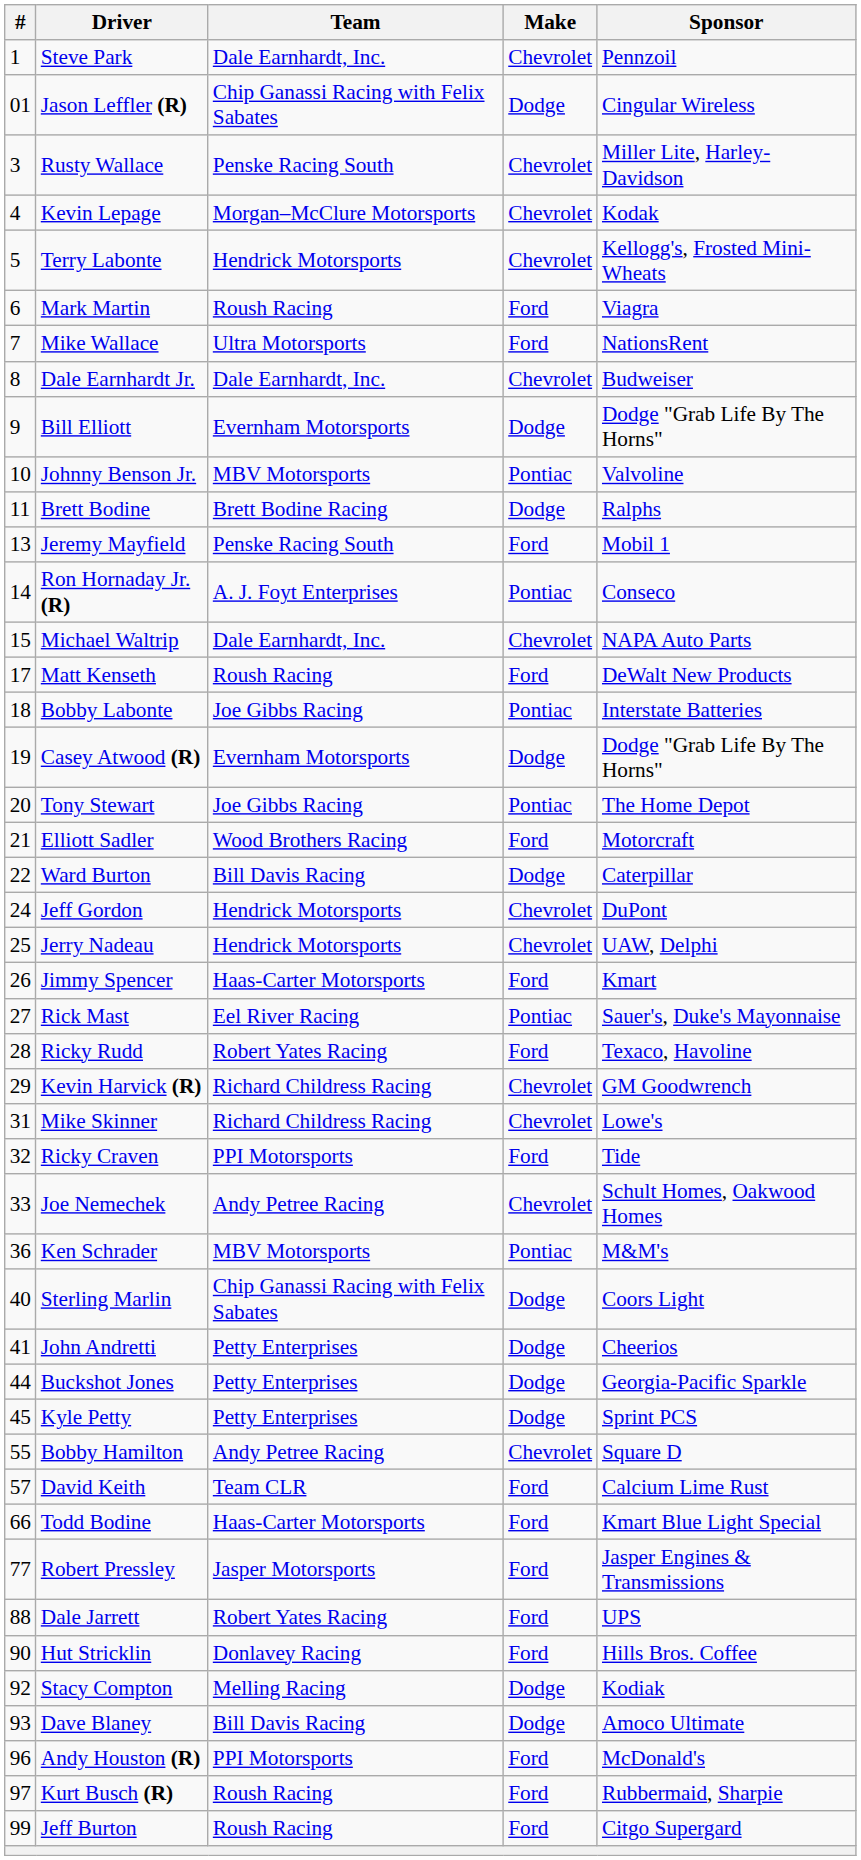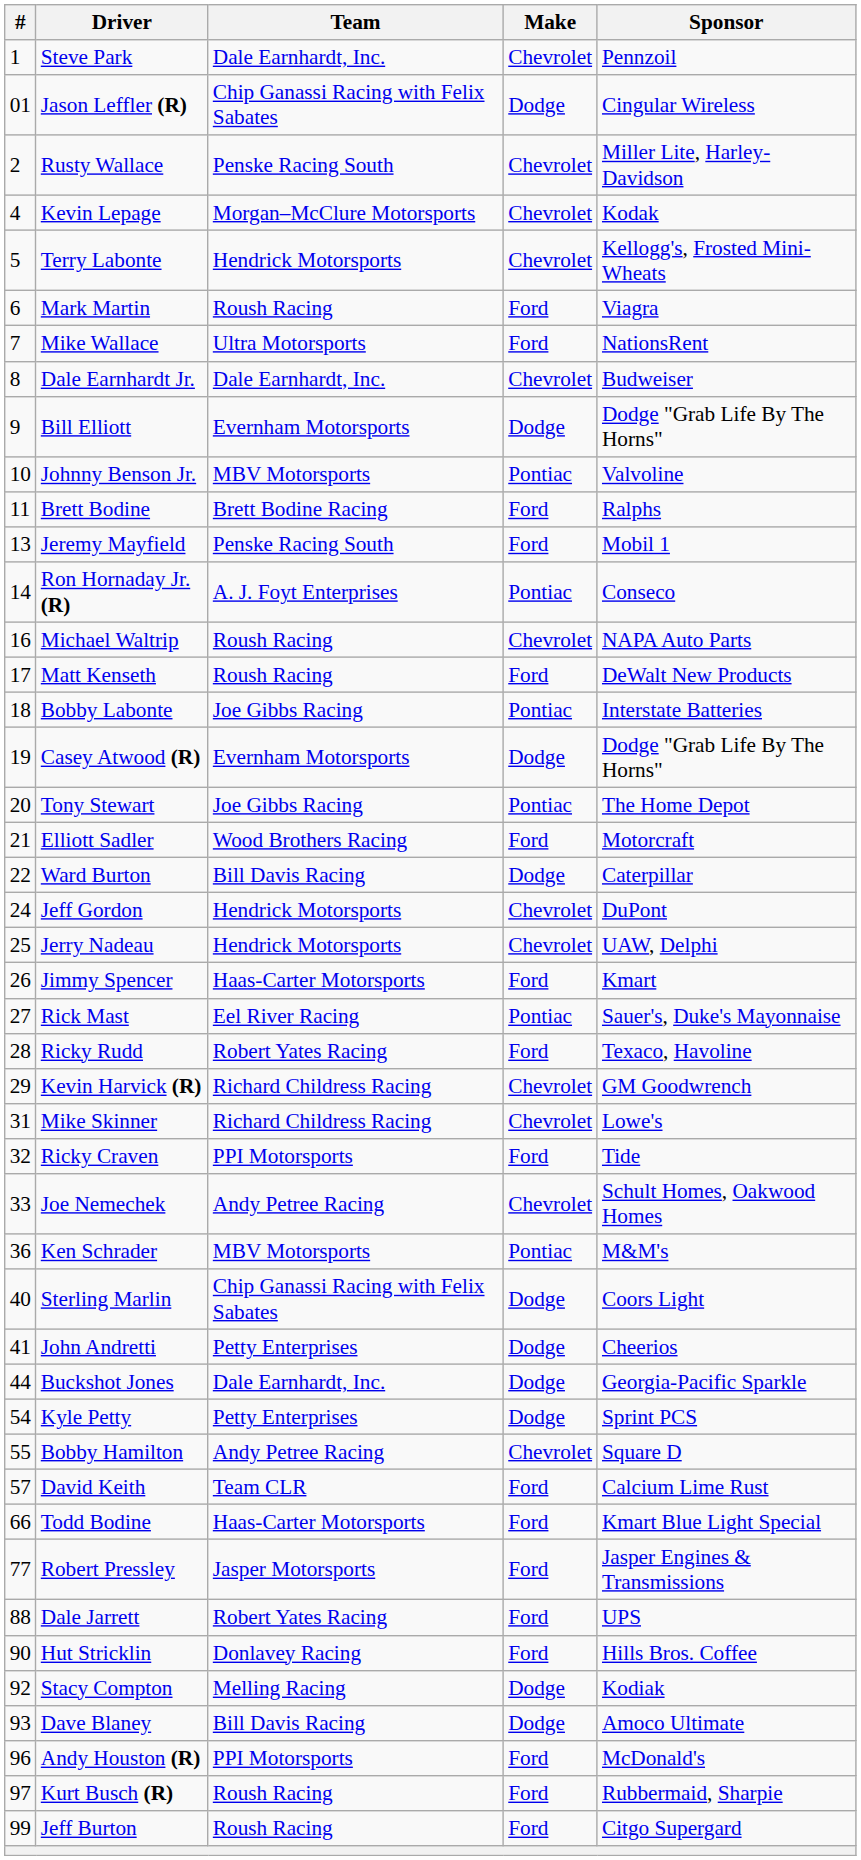 <table class="wikitable" style="font-size:95%">
 <tr>
 <th>#</th>
 <th>Driver</th>
 <th>Team</th>
 <th>Make</th>
 <th>Sponsor</th>
 </tr>
 <tr>
 <td>1</td>
 <td><a href='#'>Steve Park</a></td>
 <td><a href='#'>Dale Earnhardt, Inc.</a></td>
 <td><a href='#'>Chevrolet</a></td>
 <td><a href='#'>Pennzoil</a></td>
 </tr>
 <tr>
 <td>01</td>
 <td><a href='#'>Jason Leffler</a> <strong>(R)</strong></td>
 <td><a href='#'>Chip Ganassi Racing with Felix Sabates</a></td>
 <td><a href='#'>Dodge</a></td>
 <td><a href='#'>Cingular Wireless</a></td>
 </tr>
 <tr>
-<td>3</td>
+<td>2</td>
 <td><a href='#'>Rusty Wallace</a></td>
 <td><a href='#'>Penske Racing South</a></td>
 <td><a href='#'>Chevrolet</a></td>
 <td><a href='#'>Miller Lite</a>, <a href='#'>Harley-Davidson</a></td>
 </tr>
 <tr>
 <td>4</td>
 <td><a href='#'>Kevin Lepage</a></td>
 <td><a href='#'>Morgan–McClure Motorsports</a></td>
 <td><a href='#'>Chevrolet</a></td>
 <td><a href='#'>Kodak</a></td>
 </tr>
 <tr>
 <td>5</td>
 <td><a href='#'>Terry Labonte</a></td>
 <td><a href='#'>Hendrick Motorsports</a></td>
 <td><a href='#'>Chevrolet</a></td>
 <td><a href='#'>Kellogg's</a>, <a href='#'>Frosted Mini-Wheats</a></td>
 </tr>
 <tr>
 <td>6</td>
 <td><a href='#'>Mark Martin</a></td>
 <td><a href='#'>Roush Racing</a></td>
 <td><a href='#'>Ford</a></td>
 <td><a href='#'>Viagra</a></td>
 </tr>
 <tr>
 <td>7</td>
 <td><a href='#'>Mike Wallace</a></td>
 <td><a href='#'>Ultra Motorsports</a></td>
 <td><a href='#'>Ford</a></td>
 <td><a href='#'>NationsRent</a></td>
 </tr>
 <tr>
 <td>8</td>
 <td><a href='#'>Dale Earnhardt Jr.</a></td>
 <td><a href='#'>Dale Earnhardt, Inc.</a></td>
 <td><a href='#'>Chevrolet</a></td>
 <td><a href='#'>Budweiser</a></td>
 </tr>
 <tr>
 <td>9</td>
 <td><a href='#'>Bill Elliott</a></td>
 <td><a href='#'>Evernham Motorsports</a></td>
 <td><a href='#'>Dodge</a></td>
 <td><a href='#'>Dodge</a> "Grab Life By The Horns"</td>
 </tr>
 <tr>
 <td>10</td>
 <td><a href='#'>Johnny Benson Jr.</a></td>
 <td><a href='#'>MBV Motorsports</a></td>
 <td><a href='#'>Pontiac</a></td>
 <td><a href='#'>Valvoline</a></td>
 </tr>
 <tr>
 <td>11</td>
 <td><a href='#'>Brett Bodine</a></td>
 <td><a href='#'>Brett Bodine Racing</a></td>
-<td><a href='#'>Dodge</a></td>
+<td><a href='#'>Ford</a></td>
 <td><a href='#'>Ralphs</a></td>
 </tr>
 <tr>
 <td>13</td>
 <td><a href='#'>Jeremy Mayfield</a></td>
 <td><a href='#'>Penske Racing South</a></td>
 <td><a href='#'>Ford</a></td>
 <td><a href='#'>Mobil 1</a></td>
 </tr>
 <tr>
 <td>14</td>
 <td><a href='#'>Ron Hornaday Jr.</a> <strong>(R)</strong></td>
 <td><a href='#'>A. J. Foyt Enterprises</a></td>
 <td><a href='#'>Pontiac</a></td>
 <td><a href='#'>Conseco</a></td>
 </tr>
 <tr>
-<td>15</td>
+<td>16</td>
 <td><a href='#'>Michael Waltrip</a></td>
-<td><a href='#'>Dale Earnhardt, Inc.</a></td>
+<td><a href='#'>Roush Racing</a></td>
 <td><a href='#'>Chevrolet</a></td>
 <td><a href='#'>NAPA Auto Parts</a></td>
 </tr>
 <tr>
 <td>17</td>
 <td><a href='#'>Matt Kenseth</a></td>
 <td><a href='#'>Roush Racing</a></td>
 <td><a href='#'>Ford</a></td>
 <td><a href='#'>DeWalt New Products</a></td>
 </tr>
 <tr>
 <td>18</td>
 <td><a href='#'>Bobby Labonte</a></td>
 <td><a href='#'>Joe Gibbs Racing</a></td>
 <td><a href='#'>Pontiac</a></td>
 <td><a href='#'>Interstate Batteries</a></td>
 </tr>
 <tr>
 <td>19</td>
 <td><a href='#'>Casey Atwood</a> <strong>(R)</strong></td>
 <td><a href='#'>Evernham Motorsports</a></td>
 <td><a href='#'>Dodge</a></td>
 <td><a href='#'>Dodge</a> "Grab Life By The Horns"</td>
 </tr>
 <tr>
 <td>20</td>
 <td><a href='#'>Tony Stewart</a></td>
 <td><a href='#'>Joe Gibbs Racing</a></td>
 <td><a href='#'>Pontiac</a></td>
 <td><a href='#'>The Home Depot</a></td>
 </tr>
 <tr>
 <td>21</td>
 <td><a href='#'>Elliott Sadler</a></td>
 <td><a href='#'>Wood Brothers Racing</a></td>
 <td><a href='#'>Ford</a></td>
 <td><a href='#'>Motorcraft</a></td>
 </tr>
 <tr>
 <td>22</td>
 <td><a href='#'>Ward Burton</a></td>
 <td><a href='#'>Bill Davis Racing</a></td>
 <td><a href='#'>Dodge</a></td>
 <td><a href='#'>Caterpillar</a></td>
 </tr>
 <tr>
 <td>24</td>
 <td><a href='#'>Jeff Gordon</a></td>
 <td><a href='#'>Hendrick Motorsports</a></td>
 <td><a href='#'>Chevrolet</a></td>
 <td><a href='#'>DuPont</a></td>
 </tr>
 <tr>
 <td>25</td>
 <td><a href='#'>Jerry Nadeau</a></td>
 <td><a href='#'>Hendrick Motorsports</a></td>
 <td><a href='#'>Chevrolet</a></td>
 <td><a href='#'>UAW</a>, <a href='#'>Delphi</a></td>
 </tr>
 <tr>
 <td>26</td>
 <td><a href='#'>Jimmy Spencer</a></td>
 <td><a href='#'>Haas-Carter Motorsports</a></td>
 <td><a href='#'>Ford</a></td>
 <td><a href='#'>Kmart</a></td>
 </tr>
 <tr>
 <td>27</td>
 <td><a href='#'>Rick Mast</a></td>
 <td><a href='#'>Eel River Racing</a></td>
 <td><a href='#'>Pontiac</a></td>
 <td><a href='#'>Sauer's</a>, <a href='#'>Duke's Mayonnaise</a></td>
 </tr>
 <tr>
 <td>28</td>
 <td><a href='#'>Ricky Rudd</a></td>
 <td><a href='#'>Robert Yates Racing</a></td>
 <td><a href='#'>Ford</a></td>
 <td><a href='#'>Texaco</a>, <a href='#'>Havoline</a></td>
 </tr>
 <tr>
 <td>29</td>
 <td><a href='#'>Kevin Harvick</a> <strong>(R)</strong></td>
 <td><a href='#'>Richard Childress Racing</a></td>
 <td><a href='#'>Chevrolet</a></td>
 <td><a href='#'>GM Goodwrench</a></td>
 </tr>
 <tr>
 <td>31</td>
 <td><a href='#'>Mike Skinner</a></td>
 <td><a href='#'>Richard Childress Racing</a></td>
 <td><a href='#'>Chevrolet</a></td>
 <td><a href='#'>Lowe's</a></td>
 </tr>
 <tr>
 <td>32</td>
 <td><a href='#'>Ricky Craven</a></td>
 <td><a href='#'>PPI Motorsports</a></td>
 <td><a href='#'>Ford</a></td>
 <td><a href='#'>Tide</a></td>
 </tr>
 <tr>
 <td>33</td>
 <td><a href='#'>Joe Nemechek</a></td>
 <td><a href='#'>Andy Petree Racing</a></td>
 <td><a href='#'>Chevrolet</a></td>
 <td><a href='#'>Schult Homes</a>, <a href='#'>Oakwood Homes</a></td>
 </tr>
 <tr>
 <td>36</td>
 <td><a href='#'>Ken Schrader</a></td>
 <td><a href='#'>MBV Motorsports</a></td>
 <td><a href='#'>Pontiac</a></td>
 <td><a href='#'>M&M's</a></td>
 </tr>
 <tr>
 <td>40</td>
 <td><a href='#'>Sterling Marlin</a></td>
 <td><a href='#'>Chip Ganassi Racing with Felix Sabates</a></td>
 <td><a href='#'>Dodge</a></td>
 <td><a href='#'>Coors Light</a></td>
 </tr>
 <tr>
 <td>41</td>
 <td><a href='#'>John Andretti</a></td>
 <td><a href='#'>Petty Enterprises</a></td>
 <td><a href='#'>Dodge</a></td>
 <td><a href='#'>Cheerios</a></td>
 </tr>
 <tr>
 <td>44</td>
 <td><a href='#'>Buckshot Jones</a></td>
-<td><a href='#'>Petty Enterprises</a></td>
+<td><a href='#'>Dale Earnhardt, Inc.</a></td>
 <td><a href='#'>Dodge</a></td>
 <td><a href='#'>Georgia-Pacific Sparkle</a></td>
 </tr>
 <tr>
-<td>45</td>
+<td>54</td>
 <td><a href='#'>Kyle Petty</a></td>
 <td><a href='#'>Petty Enterprises</a></td>
 <td><a href='#'>Dodge</a></td>
 <td><a href='#'>Sprint PCS</a></td>
 </tr>
 <tr>
 <td>55</td>
 <td><a href='#'>Bobby Hamilton</a></td>
 <td><a href='#'>Andy Petree Racing</a></td>
 <td><a href='#'>Chevrolet</a></td>
 <td><a href='#'>Square D</a></td>
 </tr>
 <tr>
 <td>57</td>
 <td><a href='#'>David Keith</a></td>
 <td><a href='#'>Team CLR</a></td>
 <td><a href='#'>Ford</a></td>
 <td><a href='#'>Calcium Lime Rust</a></td>
 </tr>
 <tr>
 <td>66</td>
 <td><a href='#'>Todd Bodine</a></td>
 <td><a href='#'>Haas-Carter Motorsports</a></td>
 <td><a href='#'>Ford</a></td>
 <td><a href='#'>Kmart Blue Light Special</a></td>
 </tr>
 <tr>
 <td>77</td>
 <td><a href='#'>Robert Pressley</a></td>
 <td><a href='#'>Jasper Motorsports</a></td>
 <td><a href='#'>Ford</a></td>
 <td><a href='#'>Jasper Engines & Transmissions</a></td>
 </tr>
 <tr>
 <td>88</td>
 <td><a href='#'>Dale Jarrett</a></td>
 <td><a href='#'>Robert Yates Racing</a></td>
 <td><a href='#'>Ford</a></td>
 <td><a href='#'>UPS</a></td>
 </tr>
 <tr>
 <td>90</td>
 <td><a href='#'>Hut Stricklin</a></td>
 <td><a href='#'>Donlavey Racing</a></td>
 <td><a href='#'>Ford</a></td>
 <td><a href='#'>Hills Bros. Coffee</a></td>
 </tr>
 <tr>
 <td>92</td>
 <td><a href='#'>Stacy Compton</a></td>
 <td><a href='#'>Melling Racing</a></td>
 <td><a href='#'>Dodge</a></td>
 <td><a href='#'>Kodiak</a></td>
 </tr>
 <tr>
 <td>93</td>
 <td><a href='#'>Dave Blaney</a></td>
 <td><a href='#'>Bill Davis Racing</a></td>
 <td><a href='#'>Dodge</a></td>
 <td><a href='#'>Amoco Ultimate</a></td>
 </tr>
 <tr>
 <td>96</td>
 <td><a href='#'>Andy Houston</a> <strong>(R)</strong></td>
 <td><a href='#'>PPI Motorsports</a></td>
 <td><a href='#'>Ford</a></td>
 <td><a href='#'>McDonald's</a></td>
 </tr>
 <tr>
 <td>97</td>
 <td><a href='#'>Kurt Busch</a> <strong>(R)</strong></td>
 <td><a href='#'>Roush Racing</a></td>
 <td><a href='#'>Ford</a></td>
 <td><a href='#'>Rubbermaid</a>, <a href='#'>Sharpie</a></td>
 </tr>
 <tr>
 <td>99</td>
 <td><a href='#'>Jeff Burton</a></td>
 <td><a href='#'>Roush Racing</a></td>
 <td><a href='#'>Ford</a></td>
 <td><a href='#'>Citgo Supergard</a></td>
 </tr>
 <tr>
 <th colspan="5"></th>
 </tr>
 </table>
